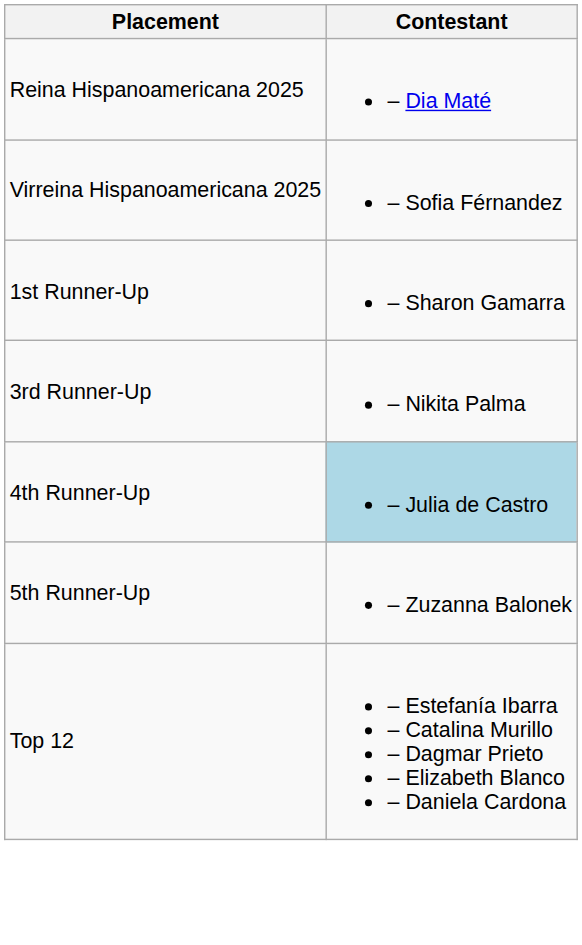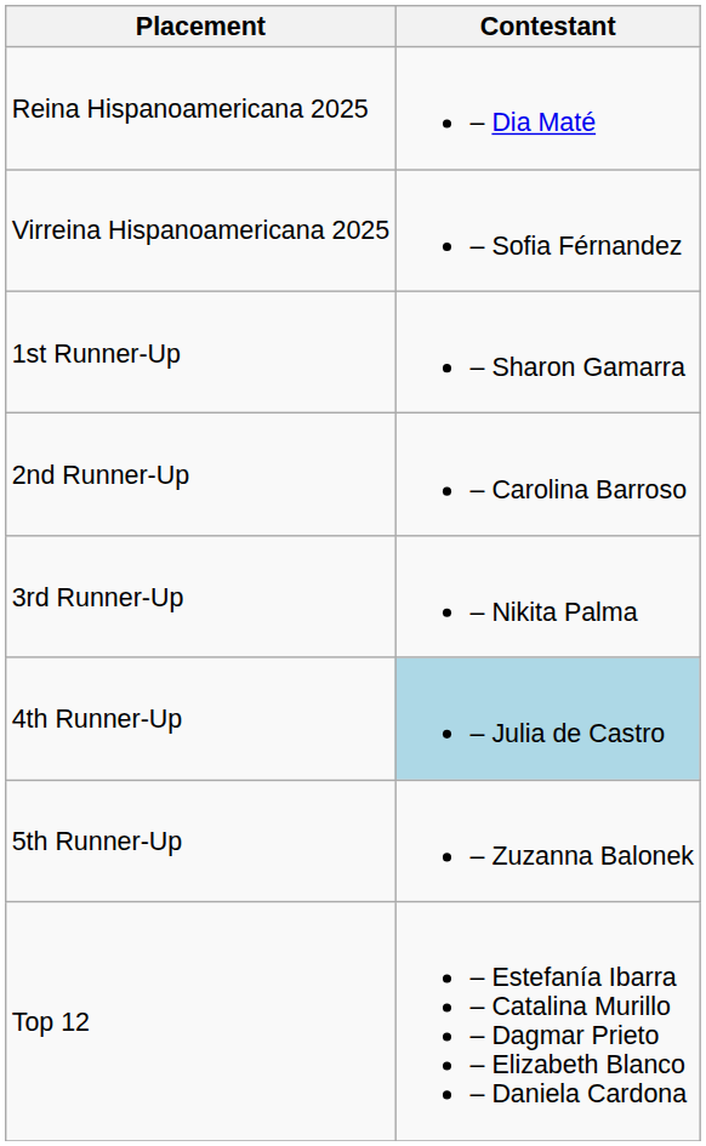 <table class="wikitable sortable" style="font-size: 95%;">
 <tr>
 <th>Placement</th>
 <th>Contestant</th>
 </tr>
 <tr>
 <td>Reina Hispanoamericana 2025</td>
 <td><br><ul><li> – <a href='#'>Dia Maté</a></li></ul></td>
 </tr>
 <tr>
 <td>Virreina Hispanoamericana 2025</td>
 <td><br><ul><li> – Sofia Férnandez</li></ul></td>
 </tr>
 <tr>
 <td>1st Runner-Up</td>
 <td><br><ul><li> – Sharon Gamarra</li></ul></td>
 </tr>
 <tr>
+<td>2nd Runner-Up</td>
+<td><br><ul><li> – Carolina Barroso</li></ul></td>
+</tr>
+<tr>
 <td>3rd Runner-Up</td>
 <td><br><ul><li> – Nikita Palma</li></ul></td>
 </tr>
 <tr>
 <td>4th Runner-Up</td>
 <td style="background: lightblue;"><br><ul><li> – Julia de Castro</li></ul></td>
 </tr>
 <tr>
 <td>5th Runner-Up</td>
 <td><br><ul><li> – Zuzanna Balonek</li></ul></td>
 </tr>
 <tr>
 <td>Top 12</td>
 <td><br><ul><li> – Estefanía Ibarra</li><li> – Catalina Murillo</li><li> – Dagmar Prieto</li><li> – Elizabeth Blanco</li><li> – Daniela Cardona</li></ul></td>
 </tr>
 </table>
